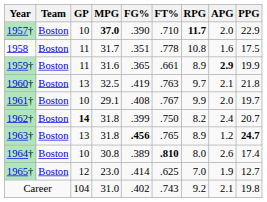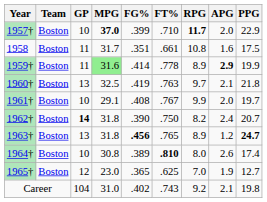 <table class="wikitable sortable" style="font-size:95%; text-align:right;">
 <tr>
 <th>Year</th>
 <th>Team</th>
 <th>GP</th>
 <th>MPG</th>
 <th>FG%</th>
 <th>FT%</th>
 <th>RPG</th>
 <th>APG</th>
 <th>PPG</th>
 </tr>
 <tr>
 <td style="text-align:left;background:#afe6ba;"><a href='#'>1957</a>†</td>
 <td style="text-align:left;"><a href='#'>Boston</a></td>
 <td>10</td>
 <td><strong>37.0</strong></td>
-<td>.390</td>
+<td>.399</td>
 <td>.710</td>
 <td><strong>11.7</strong></td>
 <td>2.0</td>
 <td>22.9</td>
 </tr>
 <tr>
 <td style="text-align:left;"><a href='#'>1958</a></td>
 <td style="text-align:left;"><a href='#'>Boston</a></td>
 <td>11</td>
 <td>31.7</td>
 <td>.351</td>
-<td>.778</td>
+<td>.661</td>
 <td>10.8</td>
 <td>1.6</td>
 <td>17.5</td>
 </tr>
 <tr>
 <td style="text-align:left;background:#afe6ba;"><a href='#'>1959</a>†</td>
 <td style="text-align:left;"><a href='#'>Boston</a></td>
 <td>11</td>
-<td>31.6</td>
-<td>.365</td>
-<td>.661</td>
+<td style="background: lightgreen;">31.6</td>
+<td>.414</td>
+<td>.778</td>
 <td>8.9</td>
 <td><strong>2.9</strong></td>
 <td>19.9</td>
 </tr>
 <tr>
 <td style="text-align:left;background:#afe6ba;"><a href='#'>1960</a>†</td>
 <td style="text-align:left;"><a href='#'>Boston</a></td>
 <td>13</td>
 <td>32.5</td>
 <td>.419</td>
 <td>.763</td>
 <td>9.7</td>
 <td>2.1</td>
 <td>21.8</td>
 </tr>
 <tr>
 <td style="text-align:left;background:#afe6ba;"><a href='#'>1961</a>†</td>
 <td style="text-align:left;"><a href='#'>Boston</a></td>
 <td>10</td>
 <td>29.1</td>
 <td>.408</td>
 <td>.767</td>
 <td>9.9</td>
 <td>2.0</td>
 <td>19.7</td>
 </tr>
 <tr>
 <td style="text-align:left;background:#afe6ba;"><a href='#'>1962</a>†</td>
 <td style="text-align:left;"><a href='#'>Boston</a></td>
 <td><strong>14</strong></td>
 <td>31.8</td>
-<td>.399</td>
+<td>.390</td>
 <td>.750</td>
 <td>8.2</td>
 <td>2.4</td>
 <td>20.7</td>
 </tr>
 <tr>
 <td style="text-align:left;background:#afe6ba;"><a href='#'>1963</a>†</td>
 <td style="text-align:left;"><a href='#'>Boston</a></td>
 <td>13</td>
 <td>31.8</td>
 <td><strong>.456</strong></td>
 <td>.765</td>
 <td>8.9</td>
 <td>1.2</td>
 <td><strong>24.7</strong></td>
 </tr>
 <tr>
 <td style="text-align:left;background:#afe6ba;"><a href='#'>1964</a>†</td>
 <td style="text-align:left;"><a href='#'>Boston</a></td>
 <td>10</td>
 <td>30.8</td>
 <td>.389</td>
 <td><strong>.810</strong></td>
 <td>8.0</td>
 <td>2.6</td>
 <td>17.4</td>
 </tr>
 <tr>
 <td style="text-align:left;background:#afe6ba;"><a href='#'>1965</a>†</td>
 <td style="text-align:left;"><a href='#'>Boston</a></td>
 <td>12</td>
 <td>23.0</td>
-<td>.414</td>
+<td>.365</td>
 <td>.625</td>
 <td>7.0</td>
 <td>1.9</td>
 <td>12.7</td>
 </tr>
 <tr class="sortbottom">
 <td colspan="2" style="text-align:center;">Career</td>
 <td>104</td>
 <td>31.0</td>
 <td>.402</td>
 <td>.743</td>
 <td>9.2</td>
 <td>2.1</td>
 <td>19.8</td>
 </tr>
 </table>
